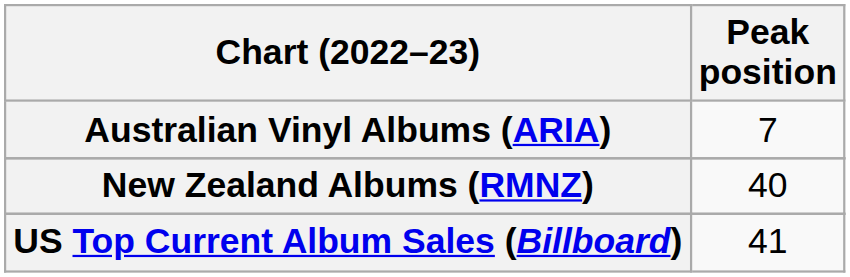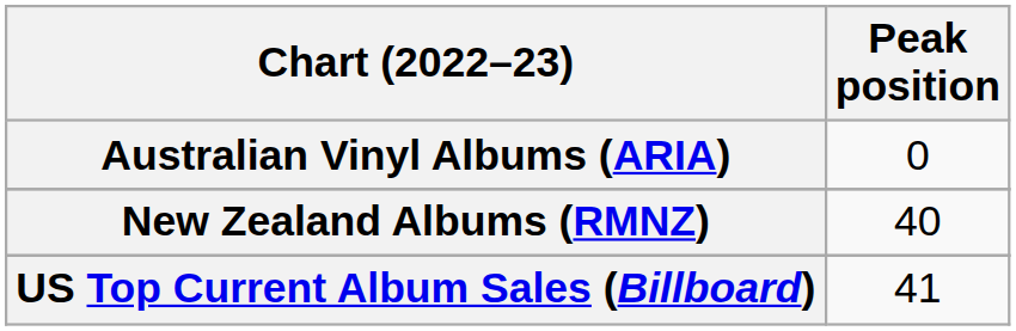 <table class="wikitable sortable plainrowheaders" style="text-align:center">
 <tr>
 <th scope="col">Chart (2022–23)</th>
 <th scope="col">Peak<br>position</th>
 </tr>
 <tr>
 <th scope="row">Australian Vinyl Albums (<a href='#'>ARIA</a>)</th>
-<td>7</td>
+<td>0</td>
 </tr>
 <tr>
 </tr>
 <tr>
 </tr>
 <tr>
 <th scope="row">New Zealand Albums (<a href='#'>RMNZ</a>)</th>
 <td>40</td>
 </tr>
 <tr>
 </tr>
 <tr>
 </tr>
 <tr>
 </tr>
 <tr>
 </tr>
 <tr>
 </tr>
 <tr>
 <th scope="row">US <a href='#'>Top Current Album Sales</a> (<em><a href='#'>Billboard</a></em>)</th>
 <td>41</td>
 </tr>
 </table>
